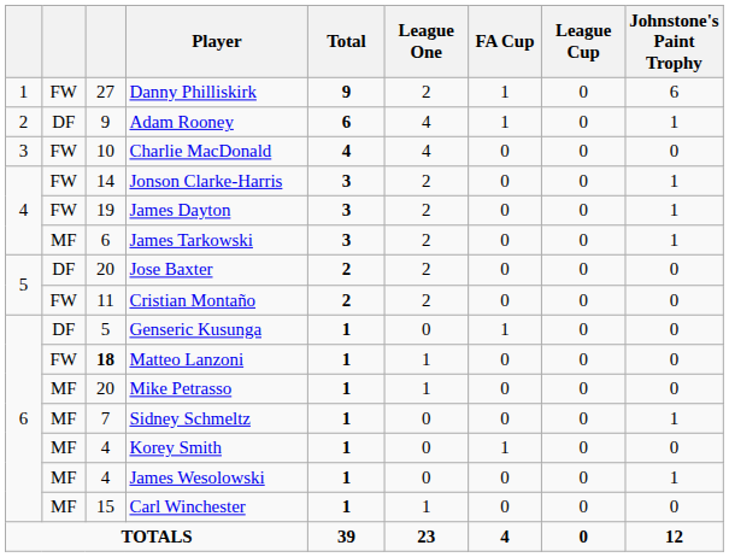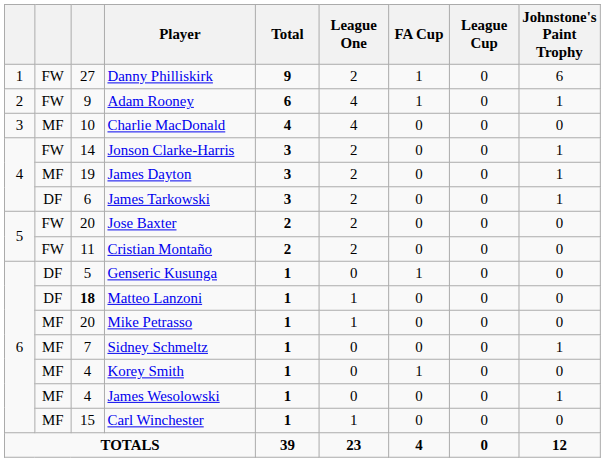 <table class="wikitable" style="font-size: 95%; text-align: center;">
 <tr>
 <th width=35></th>
 <th width=35></th>
 <th width=35></th>
 <th width=200>Player</th>
 <th width=75>Total</th>
 <th width=75>League One</th>
 <th width=75>FA Cup</th>
 <th width=75>League Cup</th>
 <th width=75>Johnstone's Paint Trophy</th>
 </tr>
 <tr>
 <td>1</td>
 <td>FW</td>
 <td>27</td>
 <td align=left> <a href='#'>Danny Philliskirk</a></td>
 <td><strong>9</strong></td>
 <td>2</td>
 <td>1</td>
 <td>0</td>
 <td>6</td>
 </tr>
 <tr>
 <td>2</td>
-<td>DF</td>
+<td>FW</td>
 <td>9</td>
 <td align=left> <a href='#'>Adam Rooney</a></td>
 <td><strong>6</strong></td>
 <td>4</td>
 <td>1</td>
 <td>0</td>
 <td>1</td>
 </tr>
 <tr>
 <td>3</td>
-<td>FW</td>
+<td>MF</td>
 <td>10</td>
 <td align=left> <a href='#'>Charlie MacDonald</a></td>
 <td><strong>4</strong></td>
 <td>4</td>
 <td>0</td>
 <td>0</td>
 <td>0</td>
 </tr>
 <tr>
 <td rowspan=3>4</td>
 <td>FW</td>
 <td>14</td>
 <td align=left> <a href='#'>Jonson Clarke-Harris</a></td>
 <td><strong>3</strong></td>
 <td>2</td>
 <td>0</td>
 <td>0</td>
 <td>1</td>
 </tr>
 <tr>
-<td>FW</td>
+<td>MF</td>
 <td>19</td>
 <td align=left> <a href='#'>James Dayton</a></td>
 <td><strong>3</strong></td>
 <td>2</td>
 <td>0</td>
 <td>0</td>
 <td>1</td>
 </tr>
 <tr>
-<td>MF</td>
+<td>DF</td>
 <td>6</td>
 <td align=left> <a href='#'>James Tarkowski</a></td>
 <td><strong>3</strong></td>
 <td>2</td>
 <td>0</td>
 <td>0</td>
 <td>1</td>
 </tr>
 <tr>
 <td rowspan=2>5</td>
-<td>DF</td>
+<td>FW</td>
 <td>20</td>
 <td align=left> <a href='#'>Jose Baxter</a></td>
 <td><strong>2</strong></td>
 <td>2</td>
 <td>0</td>
 <td>0</td>
 <td>0</td>
 </tr>
 <tr>
 <td>FW</td>
 <td>11</td>
 <td align=left> <a href='#'>Cristian Montaño</a></td>
 <td><strong>2</strong></td>
 <td>2</td>
 <td>0</td>
 <td>0</td>
 <td>0</td>
 </tr>
 <tr>
 <td rowspan=7>6</td>
 <td>DF</td>
 <td>5</td>
 <td align=left> <a href='#'>Genseric Kusunga</a></td>
 <td><strong>1</strong></td>
 <td>0</td>
 <td>1</td>
 <td>0</td>
 <td>0</td>
 </tr>
 <tr>
-<td>FW</td>
+<td>DF</td>
 <td><strong>18</strong></td>
 <td align=left> <a href='#'>Matteo Lanzoni</a></td>
 <td><strong>1</strong></td>
 <td>1</td>
 <td>0</td>
 <td>0</td>
 <td>0</td>
 </tr>
 <tr>
 <td>MF</td>
 <td>20</td>
 <td align=left> <a href='#'>Mike Petrasso</a></td>
 <td><strong>1</strong></td>
 <td>1</td>
 <td>0</td>
 <td>0</td>
 <td>0</td>
 </tr>
 <tr>
 <td>MF</td>
 <td>7</td>
 <td align=left> <a href='#'>Sidney Schmeltz</a></td>
 <td><strong>1</strong></td>
 <td>0</td>
 <td>0</td>
 <td>0</td>
 <td>1</td>
 </tr>
 <tr>
 <td>MF</td>
 <td>4</td>
 <td align=left> <a href='#'>Korey Smith</a></td>
 <td><strong>1</strong></td>
 <td>0</td>
 <td>1</td>
 <td>0</td>
 <td>0</td>
 </tr>
 <tr>
 <td>MF</td>
 <td>4</td>
 <td align=left> <a href='#'>James Wesolowski</a></td>
 <td><strong>1</strong></td>
 <td>0</td>
 <td>0</td>
 <td>0</td>
 <td>1</td>
 </tr>
 <tr>
 <td>MF</td>
 <td>15</td>
 <td align=left> <a href='#'>Carl Winchester</a></td>
 <td><strong>1</strong></td>
 <td>1</td>
 <td>0</td>
 <td>0</td>
 <td>0</td>
 </tr>
 <tr>
 <td colspan=4><strong>TOTALS</strong></td>
 <td><strong>39</strong></td>
 <td><strong>23</strong></td>
 <td><strong>4</strong></td>
 <td><strong>0</strong></td>
 <td><strong>12</strong></td>
 </tr>
 </table>
